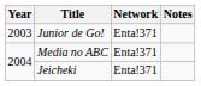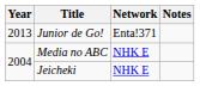 <table class="wikitable">
 <tr>
 <th>Year</th>
 <th>Title</th>
 <th>Network</th>
 <th>Notes</th>
 </tr>
 <tr>
-<td>2003</td>
+<td>2013</td>
 <td><em>Junior de Go!</em></td>
 <td>Enta!371</td>
 <td></td>
 </tr>
 <tr>
 <td rowspan="2">2004</td>
 <td><em>Media no ABC</em></td>
-<td>Enta!371</td>
+<td><a href='#'>NHK E</a></td>
 <td></td>
 </tr>
 <tr>
 <td><em>Jeicheki</em></td>
-<td>Enta!371</td>
+<td><a href='#'>NHK E</a></td>
 <td></td>
 </tr>
 </table>
